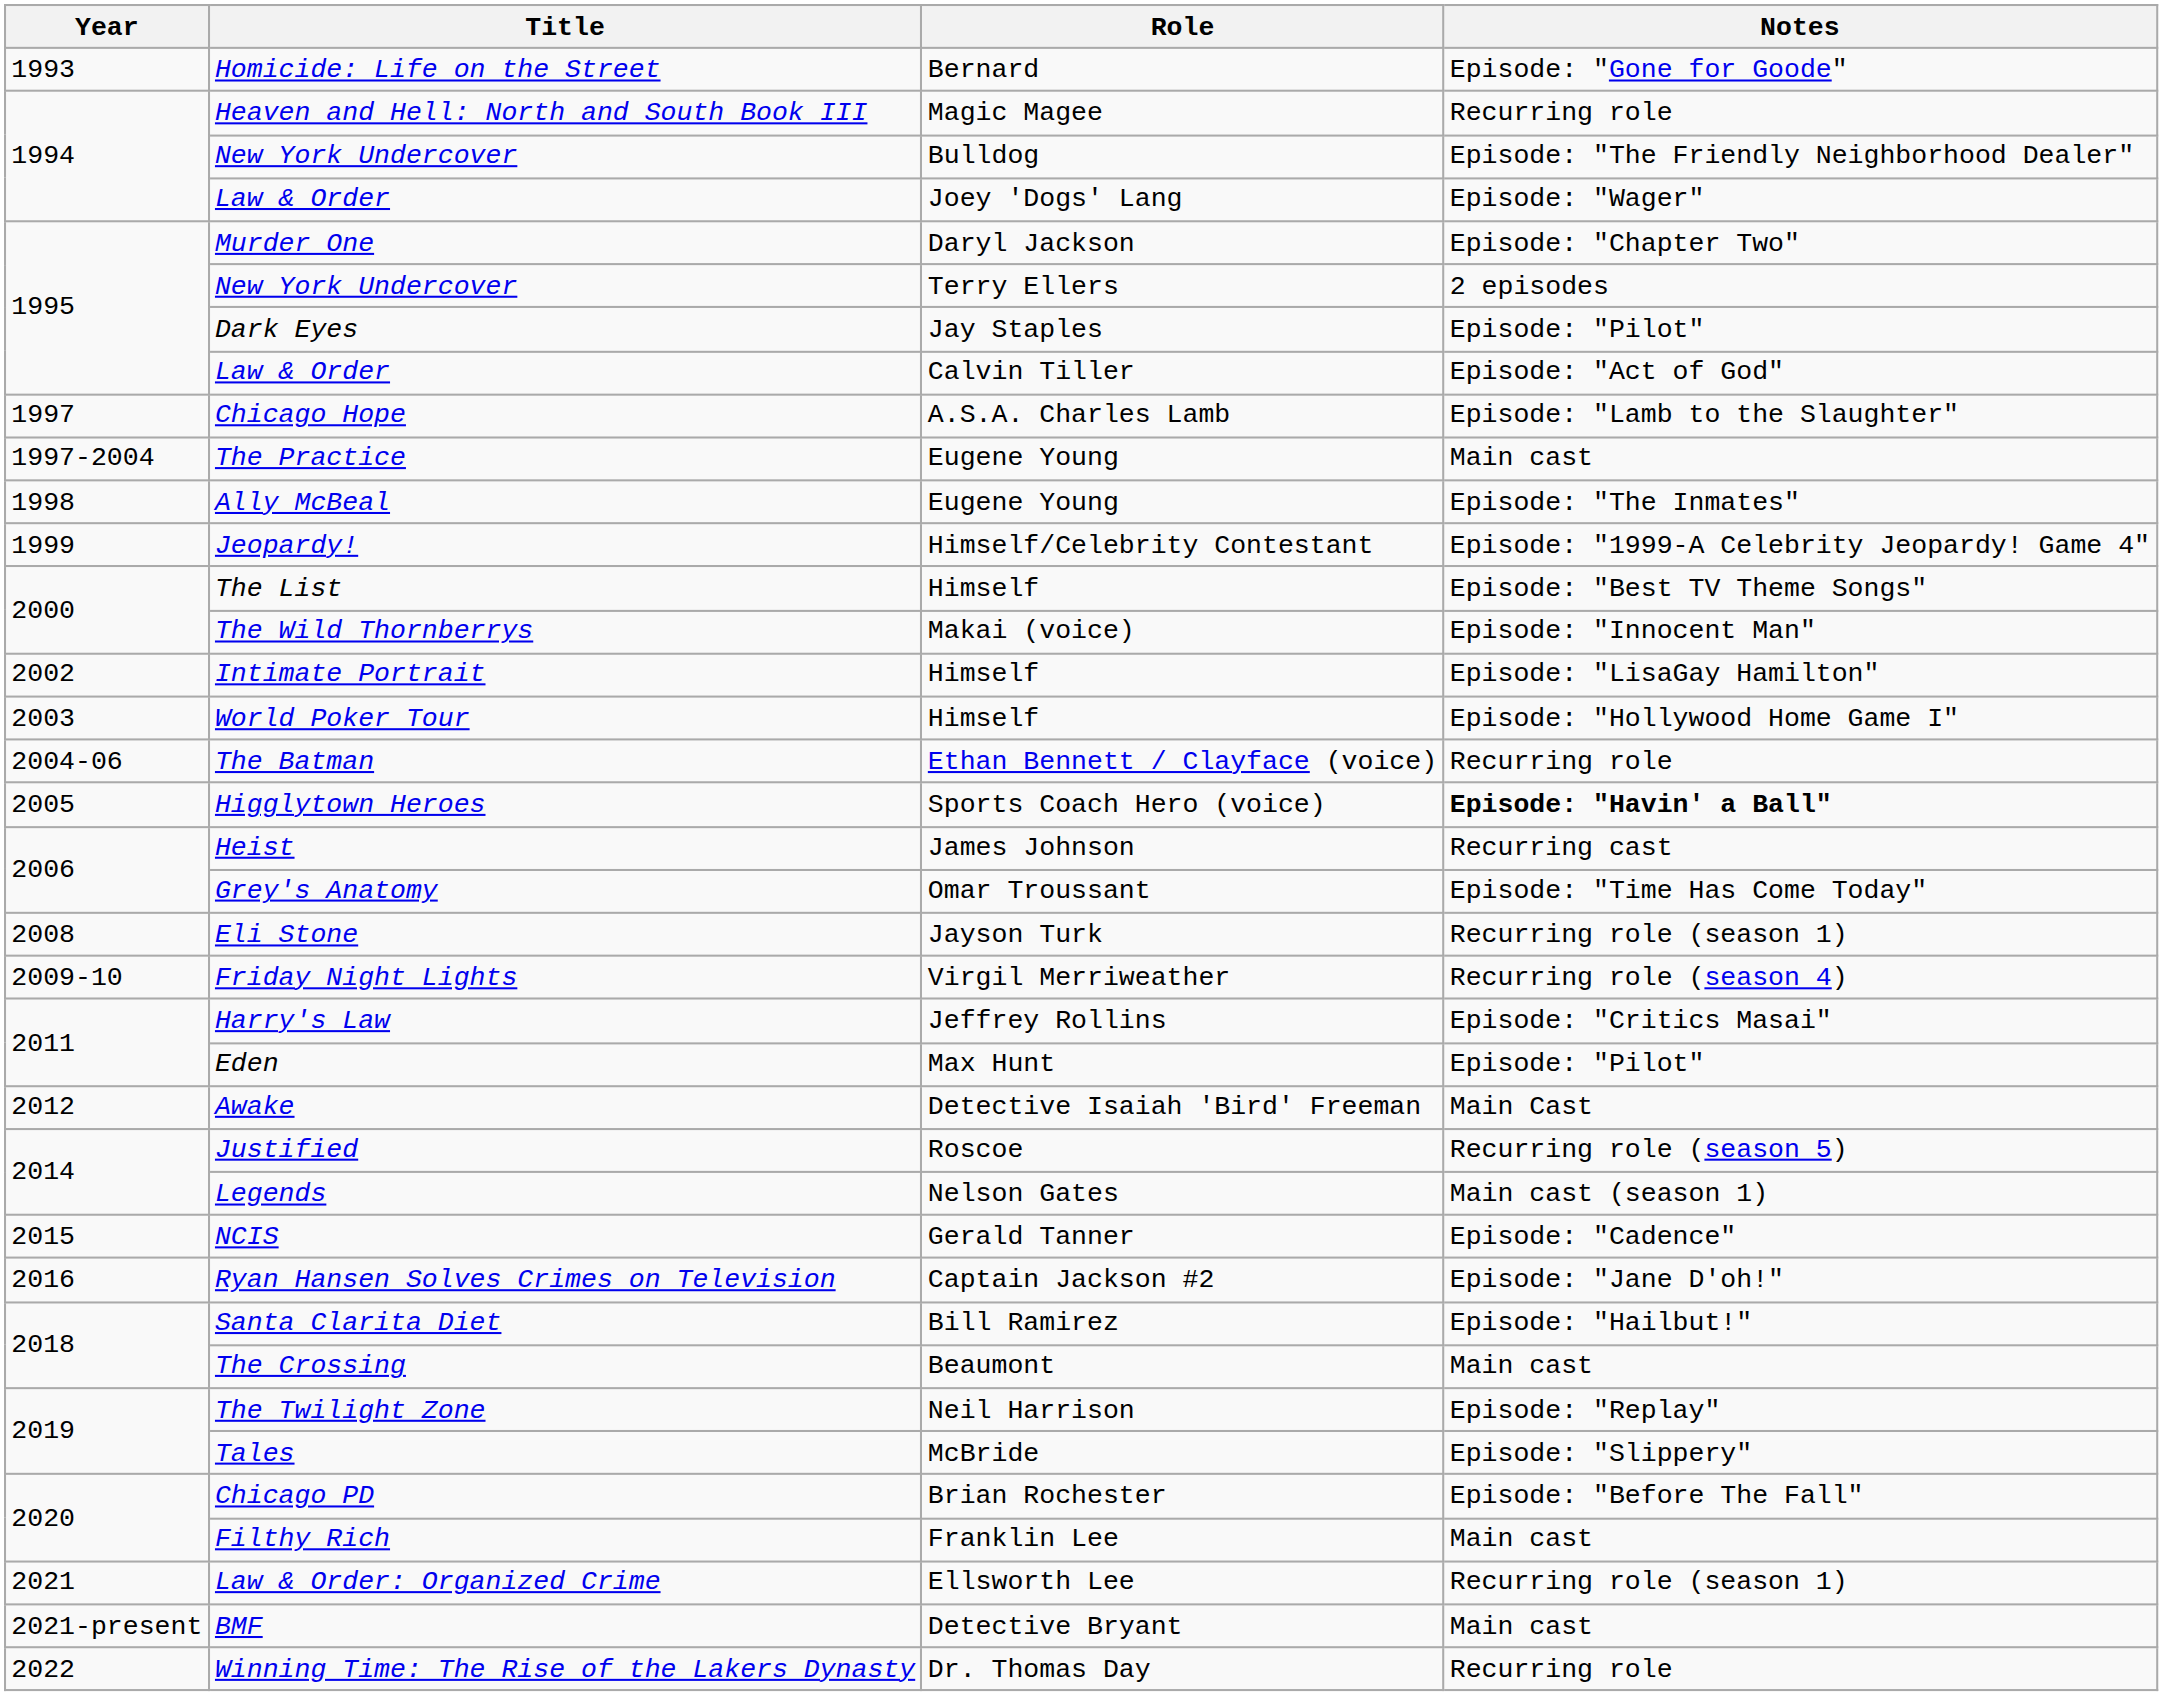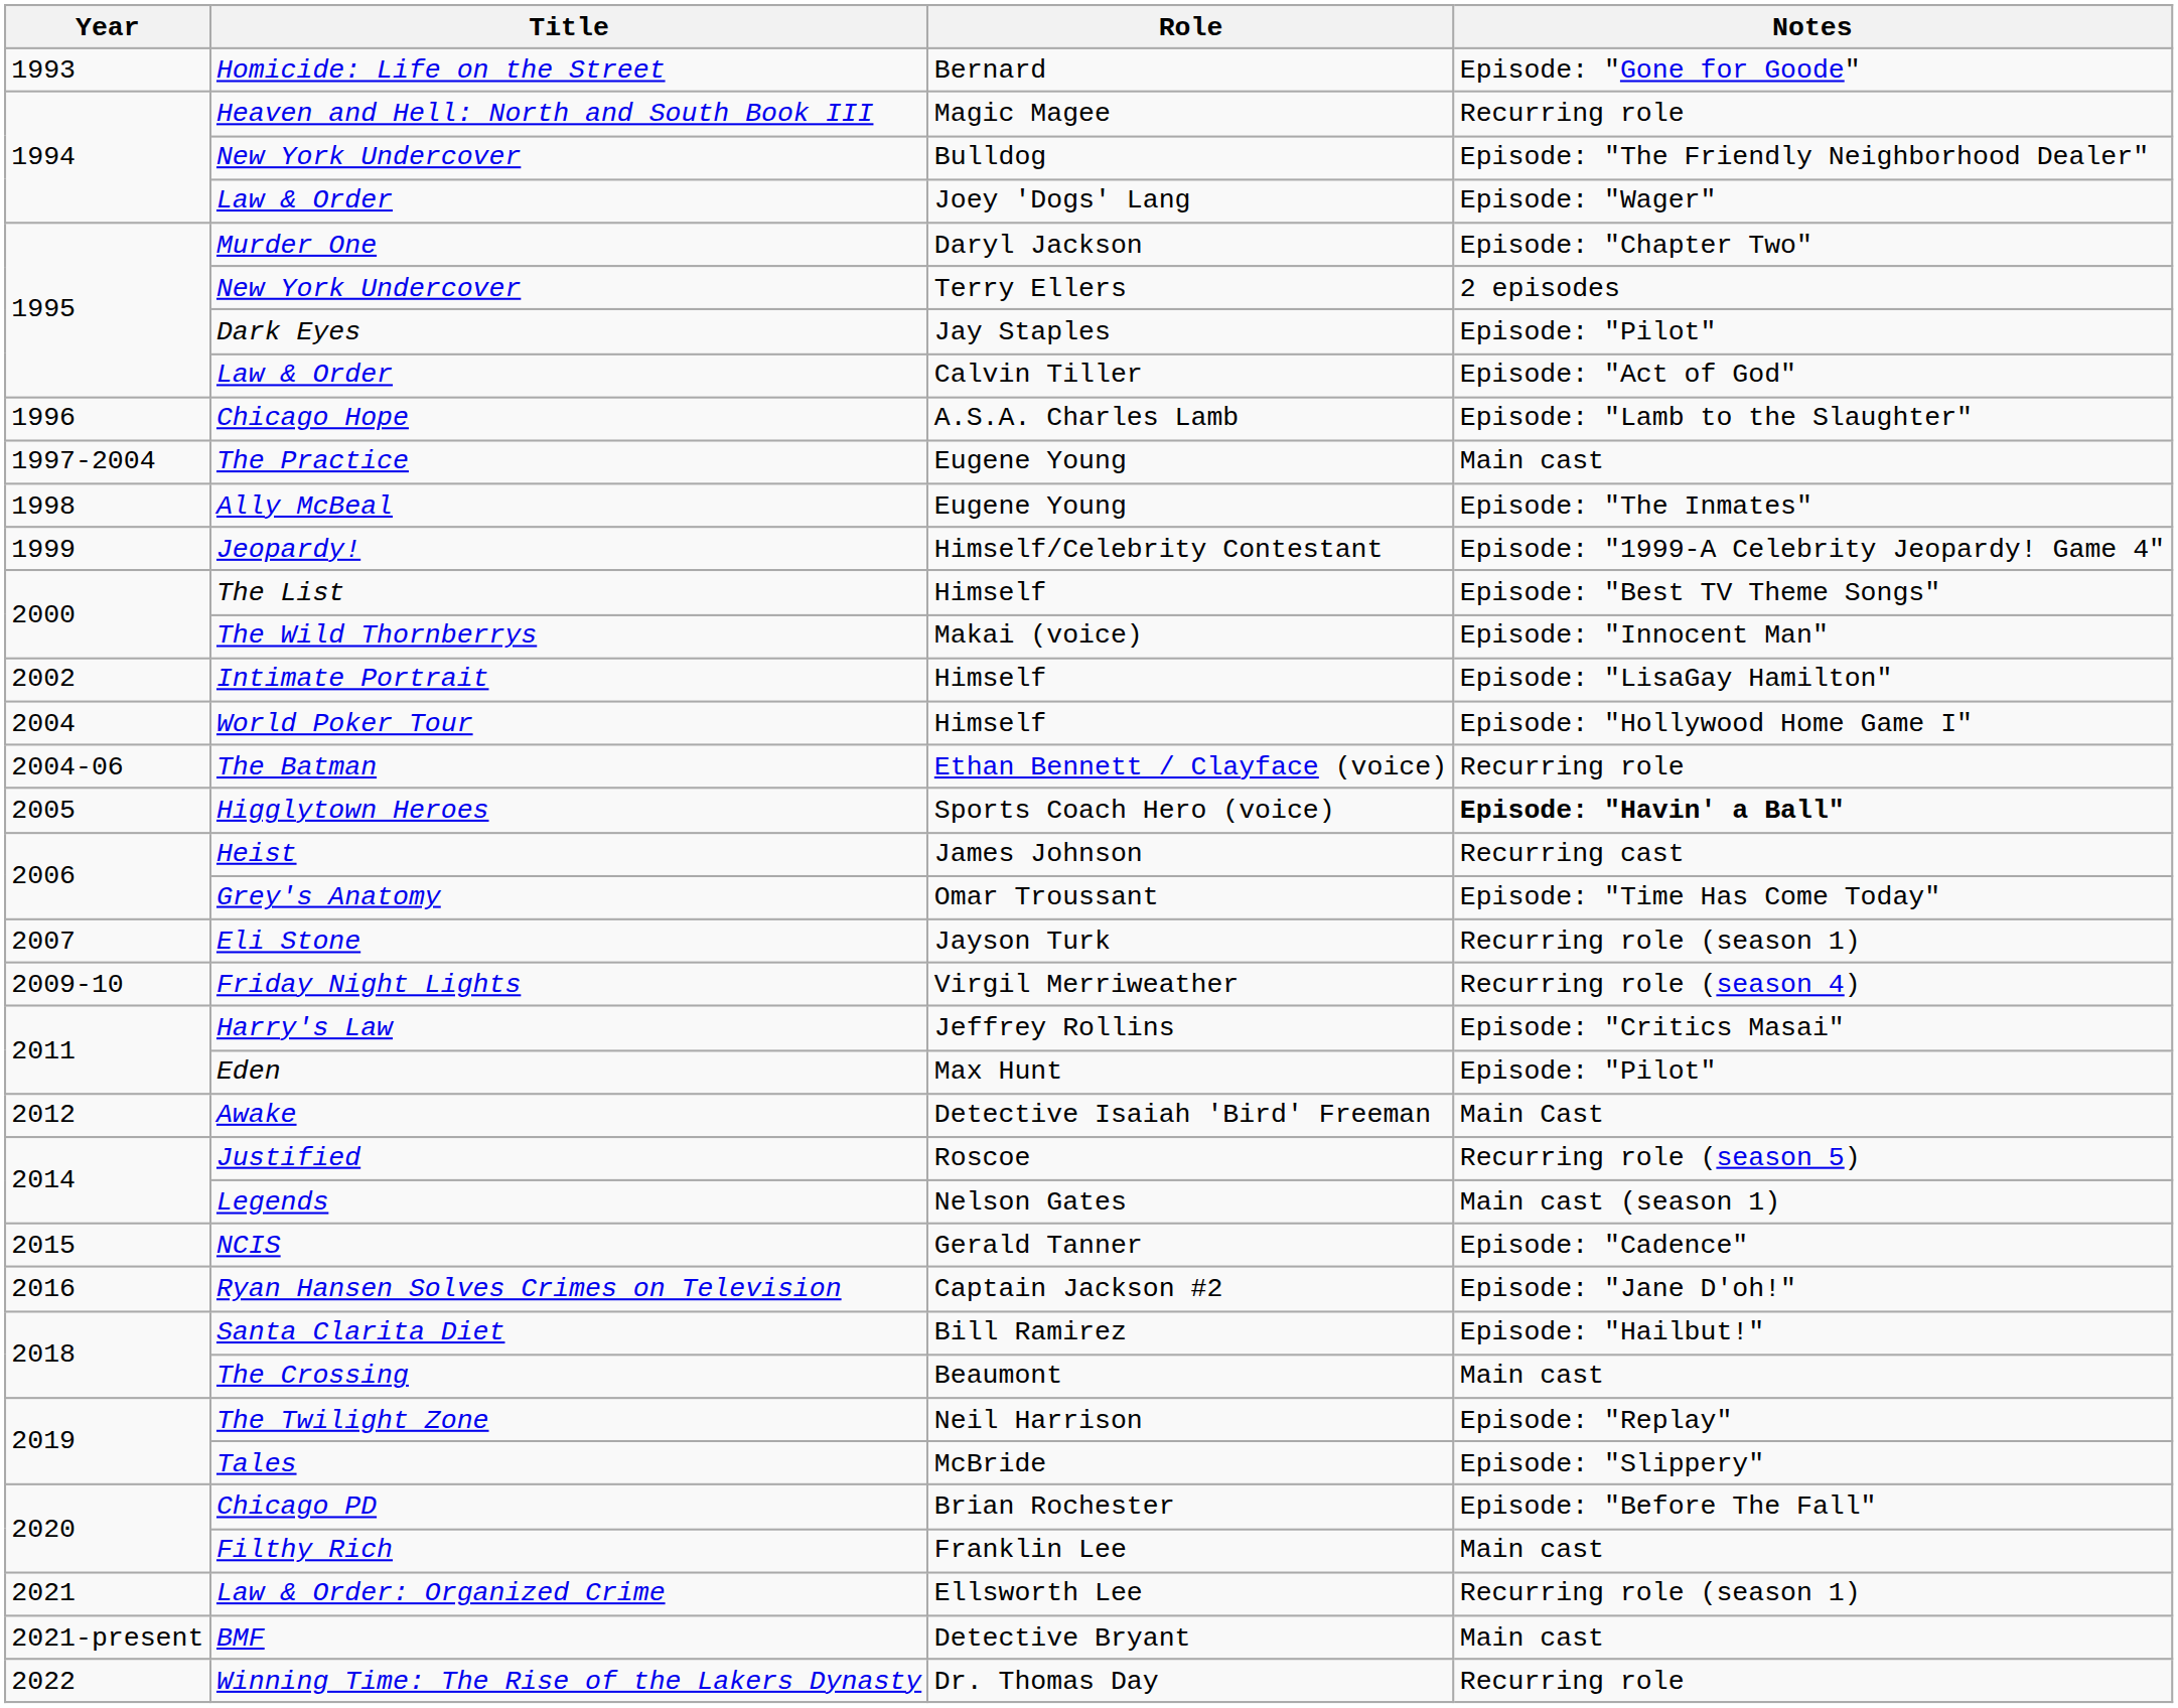 <table class="wikitable sortable">
 <tr>
 <th>Year</th>
 <th>Title</th>
 <th>Role</th>
 <th>Notes</th>
 </tr>
 <tr>
 <td>1993</td>
 <td><em><a href='#'>Homicide: Life on the Street</a></em></td>
 <td>Bernard</td>
 <td>Episode: "<a href='#'>Gone for Goode</a>"</td>
 </tr>
 <tr>
 <td rowspan=3>1994</td>
 <td><em><a href='#'>Heaven and Hell: North and South Book III</a></em></td>
 <td>Magic Magee</td>
 <td>Recurring role</td>
 </tr>
 <tr>
 <td><em><a href='#'>New York Undercover</a></em></td>
 <td>Bulldog</td>
 <td>Episode: "The Friendly Neighborhood Dealer"</td>
 </tr>
 <tr>
 <td><em><a href='#'>Law & Order</a></em></td>
 <td>Joey 'Dogs' Lang</td>
 <td>Episode: "Wager"</td>
 </tr>
 <tr>
 <td rowspan=4>1995</td>
 <td><em><a href='#'>Murder One</a></em></td>
 <td>Daryl Jackson</td>
 <td>Episode: "Chapter Two"</td>
 </tr>
 <tr>
 <td><em><a href='#'>New York Undercover</a></em></td>
 <td>Terry Ellers</td>
 <td>2 episodes</td>
 </tr>
 <tr>
 <td><em>Dark Eyes</em></td>
 <td>Jay Staples</td>
 <td>Episode: "Pilot"</td>
 </tr>
 <tr>
 <td><em><a href='#'>Law & Order</a></em></td>
 <td>Calvin Tiller</td>
 <td>Episode: "Act of God"</td>
 </tr>
 <tr>
-<td>1997</td>
+<td>1996</td>
 <td><em><a href='#'>Chicago Hope</a></em></td>
 <td>A.S.A. Charles Lamb</td>
 <td>Episode: "Lamb to the Slaughter"</td>
 </tr>
 <tr>
 <td>1997-2004</td>
 <td><em><a href='#'>The Practice</a></em></td>
 <td>Eugene Young</td>
 <td>Main cast</td>
 </tr>
 <tr>
 <td>1998</td>
 <td><em><a href='#'>Ally McBeal</a></em></td>
 <td>Eugene Young</td>
 <td>Episode: "The Inmates"</td>
 </tr>
 <tr>
 <td>1999</td>
 <td><em><a href='#'>Jeopardy!</a></em></td>
 <td>Himself/Celebrity Contestant</td>
 <td>Episode: "1999-A Celebrity Jeopardy! Game 4"</td>
 </tr>
 <tr>
 <td rowspan=2>2000</td>
 <td><em>The List</em></td>
 <td>Himself</td>
 <td>Episode: "Best TV Theme Songs"</td>
 </tr>
 <tr>
 <td><em><a href='#'>The Wild Thornberrys</a></em></td>
 <td>Makai (voice)</td>
 <td>Episode: "Innocent Man"</td>
 </tr>
 <tr>
 <td>2002</td>
 <td><em><a href='#'>Intimate Portrait</a></em></td>
 <td>Himself</td>
 <td>Episode: "LisaGay Hamilton"</td>
 </tr>
 <tr>
-<td>2003</td>
+<td>2004</td>
 <td><em><a href='#'>World Poker Tour</a></em></td>
 <td>Himself</td>
 <td>Episode: "Hollywood Home Game I"</td>
 </tr>
 <tr>
 <td>2004-06</td>
 <td><em><a href='#'>The Batman</a></em></td>
 <td><a href='#'>Ethan Bennett / Clayface</a> (voice)</td>
 <td>Recurring role</td>
 </tr>
 <tr>
 <td>2005</td>
 <td><em><a href='#'>Higglytown Heroes</a></em></td>
 <td>Sports Coach Hero (voice)</td>
 <td><strong>Episode: "Havin' a Ball"</strong></td>
 </tr>
 <tr>
 <td rowspan=2>2006</td>
 <td><em><a href='#'>Heist</a></em></td>
 <td>James Johnson</td>
 <td>Recurring cast</td>
 </tr>
 <tr>
 <td><em><a href='#'>Grey's Anatomy</a></em></td>
 <td>Omar Troussant</td>
 <td>Episode: "Time Has Come Today"</td>
 </tr>
 <tr>
-<td>2008</td>
+<td>2007</td>
 <td><em><a href='#'>Eli Stone</a></em></td>
 <td>Jayson Turk</td>
 <td>Recurring role (season 1)</td>
 </tr>
 <tr>
 <td>2009-10</td>
 <td><em><a href='#'>Friday Night Lights</a></em></td>
 <td>Virgil Merriweather</td>
 <td>Recurring role (<a href='#'>season 4</a>)</td>
 </tr>
 <tr>
 <td rowspan=2>2011</td>
 <td><em><a href='#'>Harry's Law</a></em></td>
 <td>Jeffrey Rollins</td>
 <td>Episode: "Critics Masai"</td>
 </tr>
 <tr>
 <td><em>Eden</em></td>
 <td>Max Hunt</td>
 <td>Episode: "Pilot"</td>
 </tr>
 <tr>
 <td>2012</td>
 <td><em><a href='#'>Awake</a></em></td>
 <td>Detective Isaiah 'Bird' Freeman</td>
 <td>Main Cast</td>
 </tr>
 <tr>
 <td rowspan=2>2014</td>
 <td><em><a href='#'>Justified</a></em></td>
 <td>Roscoe</td>
 <td>Recurring role (<a href='#'>season 5</a>)</td>
 </tr>
 <tr>
 <td><em><a href='#'>Legends</a></em></td>
 <td>Nelson Gates</td>
 <td>Main cast (season 1)</td>
 </tr>
 <tr>
 <td>2015</td>
 <td><em><a href='#'>NCIS</a></em></td>
 <td>Gerald Tanner</td>
 <td>Episode: "Cadence"</td>
 </tr>
 <tr>
 <td>2016</td>
 <td><em><a href='#'>Ryan Hansen Solves Crimes on Television</a></em></td>
 <td>Captain Jackson #2</td>
 <td>Episode: "Jane D'oh!"</td>
 </tr>
 <tr>
 <td rowspan=2>2018</td>
 <td><em><a href='#'>Santa Clarita Diet</a></em></td>
 <td>Bill Ramirez</td>
 <td>Episode: "Hailbut!"</td>
 </tr>
 <tr>
 <td><em><a href='#'>The Crossing</a></em></td>
 <td>Beaumont</td>
 <td>Main cast</td>
 </tr>
 <tr>
 <td rowspan=2>2019</td>
 <td><em><a href='#'>The Twilight Zone</a></em></td>
 <td>Neil Harrison</td>
 <td>Episode: "Replay"</td>
 </tr>
 <tr>
 <td><em><a href='#'>Tales</a></em></td>
 <td>McBride</td>
 <td>Episode: "Slippery"</td>
 </tr>
 <tr>
 <td rowspan=2>2020</td>
 <td><em><a href='#'>Chicago PD</a></em></td>
 <td>Brian Rochester</td>
 <td>Episode: "Before The Fall"</td>
 </tr>
 <tr>
 <td><em><a href='#'>Filthy Rich</a></em></td>
 <td>Franklin Lee</td>
 <td>Main cast</td>
 </tr>
 <tr>
 <td>2021</td>
 <td><em><a href='#'>Law & Order: Organized Crime</a></em></td>
 <td>Ellsworth Lee</td>
 <td>Recurring role (season 1)</td>
 </tr>
 <tr>
 <td>2021-present</td>
 <td><em><a href='#'>BMF</a></em></td>
 <td>Detective Bryant</td>
 <td>Main cast</td>
 </tr>
 <tr>
 <td>2022</td>
 <td><em><a href='#'>Winning Time: The Rise of the Lakers Dynasty</a></em></td>
 <td>Dr. Thomas Day</td>
 <td>Recurring role</td>
 </tr>
 </table>
